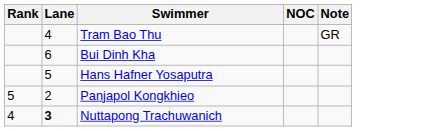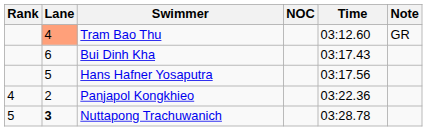 <table class="wikitable sortable" style="text-align:Left">
 <tr>
 <th width=10>Rank</th>
 <th width=10>Lane</th>
 <th width=250>Swimmer</th>
 <th width=10>NOC</th>
+<th width=80>Time</th>
 <th width=10>Note</th>
 </tr>
 <tr>
 <td></td>
-<td>4</td>
+<td style="background: lightsalmon;">4</td>
 <td><a href='#'>Tram Bao Thu</a></td>
 <td></td>
+<td>03:12.60</td>
 <td>GR</td>
 </tr>
 <tr>
 <td></td>
 <td>6</td>
 <td><a href='#'>Bui Dinh Kha</a></td>
 <td></td>
+<td>03:17.43</td>
 <td></td>
 </tr>
 <tr>
 <td></td>
 <td>5</td>
 <td><a href='#'>Hans Hafner Yosaputra</a></td>
 <td></td>
+<td>03:17.56</td>
+<td></td>
+</tr>
+<tr>
+<td>4</td>
+<td>2</td>
+<td><a href='#'>Panjapol Kongkhieo</a></td>
+<td></td>
+<td>03:22.36</td>
 <td></td>
 </tr>
 <tr>
 <td>5</td>
-<td>2</td>
-<td><a href='#'>Panjapol Kongkhieo</a></td>
-<td></td>
-<td></td>
-</tr>
-<tr>
-<td>4</td>
 <td><strong>3</strong></td>
 <td><a href='#'>Nuttapong Trachuwanich</a></td>
 <td></td>
+<td>03:28.78</td>
 <td></td>
 </tr>
 </table>
